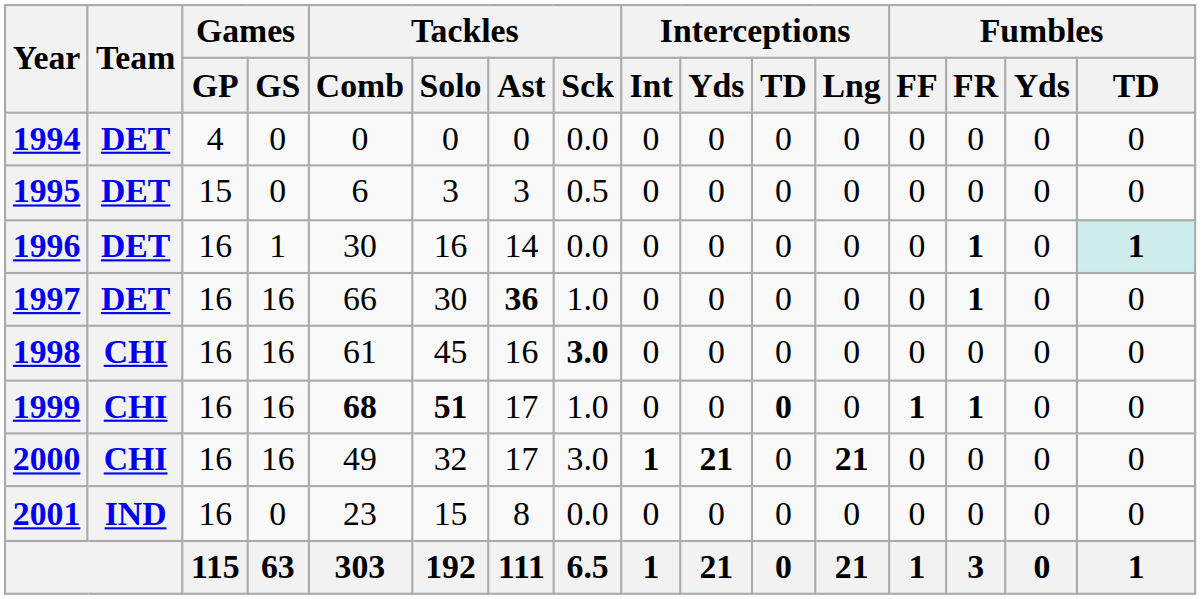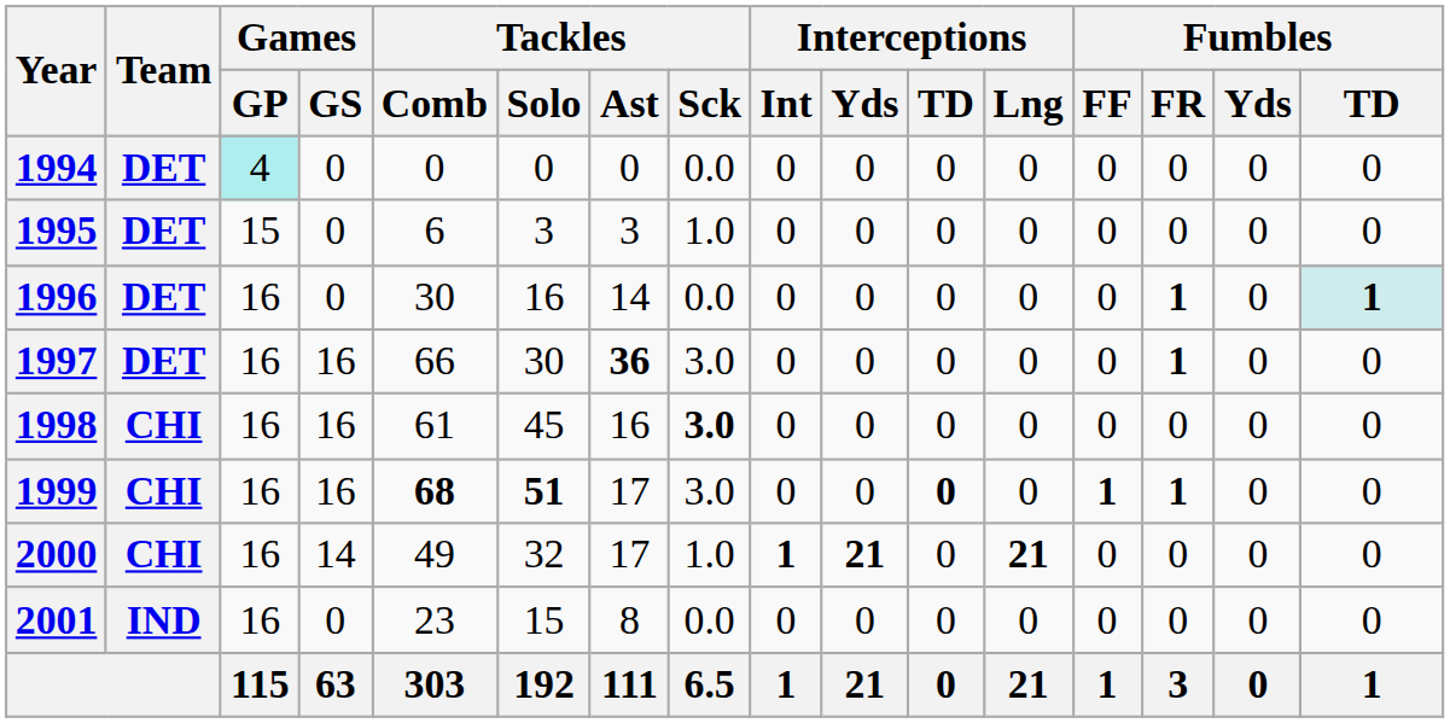 <table class="wikitable" style="text-align:center">
 <tr>
 <th rowspan="2">Year</th>
 <th rowspan="2">Team</th>
 <th colspan="2">Games</th>
 <th colspan="4">Tackles</th>
 <th colspan="4">Interceptions</th>
 <th colspan="4">Fumbles</th>
 </tr>
 <tr>
 <th>GP</th>
 <th>GS</th>
 <th>Comb</th>
 <th>Solo</th>
 <th>Ast</th>
 <th>Sck</th>
 <th>Int</th>
 <th>Yds</th>
 <th>TD</th>
 <th>Lng</th>
 <th>FF</th>
 <th>FR</th>
 <th>Yds</th>
 <th>TD</th>
 </tr>
 <tr>
 <th><a href='#'>1994</a></th>
 <th><a href='#'>DET</a></th>
-<td>4</td>
+<td style="background: paleturquoise;">4</td>
 <td>0</td>
 <td>0</td>
 <td>0</td>
 <td>0</td>
 <td>0.0</td>
 <td>0</td>
 <td>0</td>
 <td>0</td>
 <td>0</td>
 <td>0</td>
 <td>0</td>
 <td>0</td>
 <td>0</td>
 </tr>
 <tr>
 <th><a href='#'>1995</a></th>
 <th><a href='#'>DET</a></th>
 <td>15</td>
 <td>0</td>
 <td>6</td>
 <td>3</td>
 <td>3</td>
-<td>0.5</td>
+<td>1.0</td>
 <td>0</td>
 <td>0</td>
 <td>0</td>
 <td>0</td>
 <td>0</td>
 <td>0</td>
 <td>0</td>
 <td>0</td>
 </tr>
 <tr>
 <th><a href='#'>1996</a></th>
 <th><a href='#'>DET</a></th>
 <td>16</td>
-<td>1</td>
+<td>0</td>
 <td>30</td>
 <td>16</td>
 <td>14</td>
 <td>0.0</td>
 <td>0</td>
 <td>0</td>
 <td>0</td>
 <td>0</td>
 <td>0</td>
 <td><strong>1</strong></td>
 <td>0</td>
 <td style="background:#cfecec; width:3em;"><strong>1</strong></td>
 </tr>
 <tr>
 <th><a href='#'>1997</a></th>
 <th><a href='#'>DET</a></th>
 <td>16</td>
 <td>16</td>
 <td>66</td>
 <td>30</td>
 <td><strong>36</strong></td>
-<td>1.0</td>
+<td>3.0</td>
 <td>0</td>
 <td>0</td>
 <td>0</td>
 <td>0</td>
 <td>0</td>
 <td><strong>1</strong></td>
 <td>0</td>
 <td>0</td>
 </tr>
 <tr>
 <th><a href='#'>1998</a></th>
 <th><a href='#'>CHI</a></th>
 <td>16</td>
 <td>16</td>
 <td>61</td>
 <td>45</td>
 <td>16</td>
 <td><strong>3.0</strong></td>
 <td>0</td>
 <td>0</td>
 <td>0</td>
 <td>0</td>
 <td>0</td>
 <td>0</td>
 <td>0</td>
 <td>0</td>
 </tr>
 <tr>
 <th><a href='#'>1999</a></th>
 <th><a href='#'>CHI</a></th>
 <td>16</td>
 <td>16</td>
 <td><strong>68</strong></td>
 <td><strong>51</strong></td>
 <td>17</td>
-<td>1.0</td>
+<td>3.0</td>
 <td>0</td>
 <td>0</td>
 <td><strong>0</strong></td>
 <td>0</td>
 <td><strong>1</strong></td>
 <td><strong>1</strong></td>
 <td>0</td>
 <td>0</td>
 </tr>
 <tr>
 <th><a href='#'>2000</a></th>
 <th><a href='#'>CHI</a></th>
 <td>16</td>
-<td>16</td>
+<td>14</td>
 <td>49</td>
 <td>32</td>
 <td>17</td>
-<td>3.0</td>
+<td>1.0</td>
 <td><strong>1</strong></td>
 <td><strong>21</strong></td>
 <td>0</td>
 <td><strong>21</strong></td>
 <td>0</td>
 <td>0</td>
 <td>0</td>
 <td>0</td>
 </tr>
 <tr>
 <th><a href='#'>2001</a></th>
 <th><a href='#'>IND</a></th>
 <td>16</td>
 <td>0</td>
 <td>23</td>
 <td>15</td>
 <td>8</td>
 <td>0.0</td>
 <td>0</td>
 <td>0</td>
 <td>0</td>
 <td>0</td>
 <td>0</td>
 <td>0</td>
 <td>0</td>
 <td>0</td>
 </tr>
 <tr>
 <th colspan="2"></th>
 <th>115</th>
 <th>63</th>
 <th>303</th>
 <th>192</th>
 <th>111</th>
 <th>6.5</th>
 <th>1</th>
 <th>21</th>
 <th>0</th>
 <th>21</th>
 <th>1</th>
 <th>3</th>
 <th>0</th>
 <th>1</th>
 </tr>
 </table>
